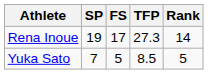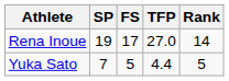 <table class="wikitable" border="1" style="font-size:90%">
 <tr>
 <th>Athlete</th>
 <th>SP</th>
 <th>FS</th>
 <th>TFP</th>
 <th>Rank</th>
 </tr>
 <tr align=center>
 <td align=left><a href='#'>Rena Inoue</a></td>
 <td>19</td>
 <td>17</td>
-<td>27.3</td>
+<td>27.0</td>
 <td>14</td>
 </tr>
 <tr align=center>
 <td align=left><a href='#'>Yuka Sato</a></td>
 <td>7</td>
 <td>5</td>
-<td>8.5</td>
+<td>4.4</td>
 <td>5</td>
 </tr>
 </table>
